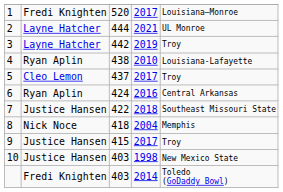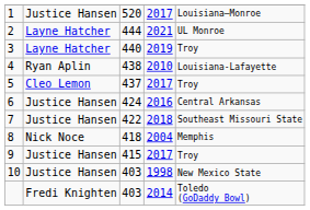 <table class="wikitable">
 <tr>
 </tr>
 <tr>
 <td>1</td>
-<td>Fredi Knighten</td>
+<td>Justice Hansen</td>
 <td>520</td>
 <td><a href='#'>2017</a></td>
 <td style="font-size:80%;">Louisiana–Monroe</td>
 </tr>
 <tr>
 <td>2</td>
 <td><a href='#'>Layne Hatcher</a></td>
 <td>444</td>
 <td><a href='#'>2021</a></td>
 <td style="font-size:80%;">UL Monroe</td>
 </tr>
 <tr>
 <td>3</td>
 <td><a href='#'>Layne Hatcher</a></td>
-<td>442</td>
+<td>440</td>
 <td><a href='#'>2019</a></td>
 <td style="font-size:80%;">Troy</td>
 </tr>
 <tr>
 <td>4</td>
 <td>Ryan Aplin</td>
 <td>438</td>
 <td><a href='#'>2010</a></td>
 <td style="font-size:80%;">Louisiana-Lafayette</td>
 </tr>
 <tr>
 <td>5</td>
 <td><a href='#'>Cleo Lemon</a></td>
 <td>437</td>
 <td><a href='#'>2017</a></td>
 <td style="font-size:80%;">Troy</td>
 </tr>
 <tr>
 <td>6</td>
-<td>Ryan Aplin</td>
+<td>Justice Hansen</td>
 <td>424</td>
 <td><a href='#'>2016</a></td>
 <td style="font-size:80%;">Central Arkansas</td>
 </tr>
 <tr>
 <td>7</td>
 <td>Justice Hansen</td>
 <td>422</td>
 <td><a href='#'>2018</a></td>
 <td style="font-size:80%;">Southeast Missouri State</td>
 </tr>
 <tr>
 <td>8</td>
 <td>Nick Noce</td>
 <td>418</td>
 <td><a href='#'>2004</a></td>
 <td style="font-size:80%;">Memphis</td>
 </tr>
 <tr>
 <td>9</td>
 <td>Justice Hansen</td>
 <td>415</td>
 <td><a href='#'>2017</a></td>
 <td style="font-size:80%;">Troy</td>
 </tr>
 <tr>
 <td>10</td>
 <td>Justice Hansen</td>
 <td>403</td>
 <td><a href='#'>1998</a></td>
 <td style="font-size:80%;">New Mexico State</td>
 </tr>
 <tr>
 <td></td>
 <td>Fredi Knighten</td>
 <td>403</td>
 <td><a href='#'>2014</a></td>
 <td style="font-size:80%;">Toledo<br>(<a href='#'>GoDaddy Bowl</a>)</td>
 </tr>
 </table>
